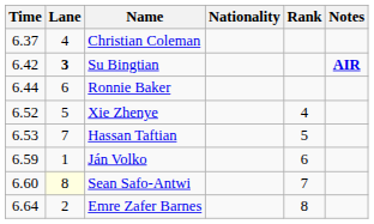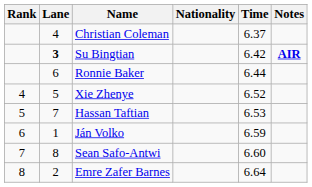 <table class="wikitable sortable" style="text-align:center">
 <tr>
-<th>Time</th>
+<th>Rank</th>
 <th>Lane</th>
 <th>Name</th>
 <th>Nationality</th>
-<th>Rank</th>
+<th>Time</th>
 <th>Notes</th>
 </tr>
 <tr>
-<td>6.37</td>
+<td></td>
 <td>4</td>
 <td align=left><a href='#'>Christian Coleman</a></td>
 <td align=left></td>
-<td></td>
+<td>6.37</td>
 <td><strong></strong></td>
 </tr>
 <tr>
-<td>6.42</td>
+<td></td>
 <td><strong>3</strong></td>
 <td align=left><a href='#'>Su Bingtian</a></td>
 <td align=left></td>
-<td></td>
+<td>6.42</td>
 <td><strong><a href='#'>AIR</a></strong></td>
 </tr>
 <tr>
-<td>6.44</td>
+<td></td>
 <td>6</td>
 <td align=left><a href='#'>Ronnie Baker</a></td>
 <td align=left></td>
-<td></td>
+<td>6.44</td>
 <td></td>
 </tr>
 <tr>
-<td>6.52</td>
+<td>4</td>
 <td>5</td>
 <td align=left><a href='#'>Xie Zhenye</a></td>
 <td align=left></td>
-<td>4</td>
+<td>6.52</td>
 <td></td>
 </tr>
 <tr>
-<td>6.53</td>
+<td>5</td>
 <td>7</td>
 <td align=left><a href='#'>Hassan Taftian</a></td>
 <td align=left></td>
-<td>5</td>
+<td>6.53</td>
 <td></td>
 </tr>
 <tr>
-<td>6.59</td>
+<td>6</td>
 <td>1</td>
 <td align=left><a href='#'>Ján Volko</a></td>
 <td align=left></td>
-<td>6</td>
+<td>6.59</td>
 <td></td>
 </tr>
 <tr>
-<td>6.60</td>
-<td style="background: lightyellow;">8</td>
+<td>7</td>
+<td>8</td>
 <td align=left><a href='#'>Sean Safo-Antwi</a></td>
 <td align=left></td>
-<td>7</td>
+<td>6.60</td>
 <td></td>
 </tr>
 <tr>
-<td>6.64</td>
+<td>8</td>
 <td>2</td>
 <td align=left><a href='#'>Emre Zafer Barnes</a></td>
 <td align=left></td>
-<td>8</td>
+<td>6.64</td>
 <td></td>
 </tr>
 </table>
